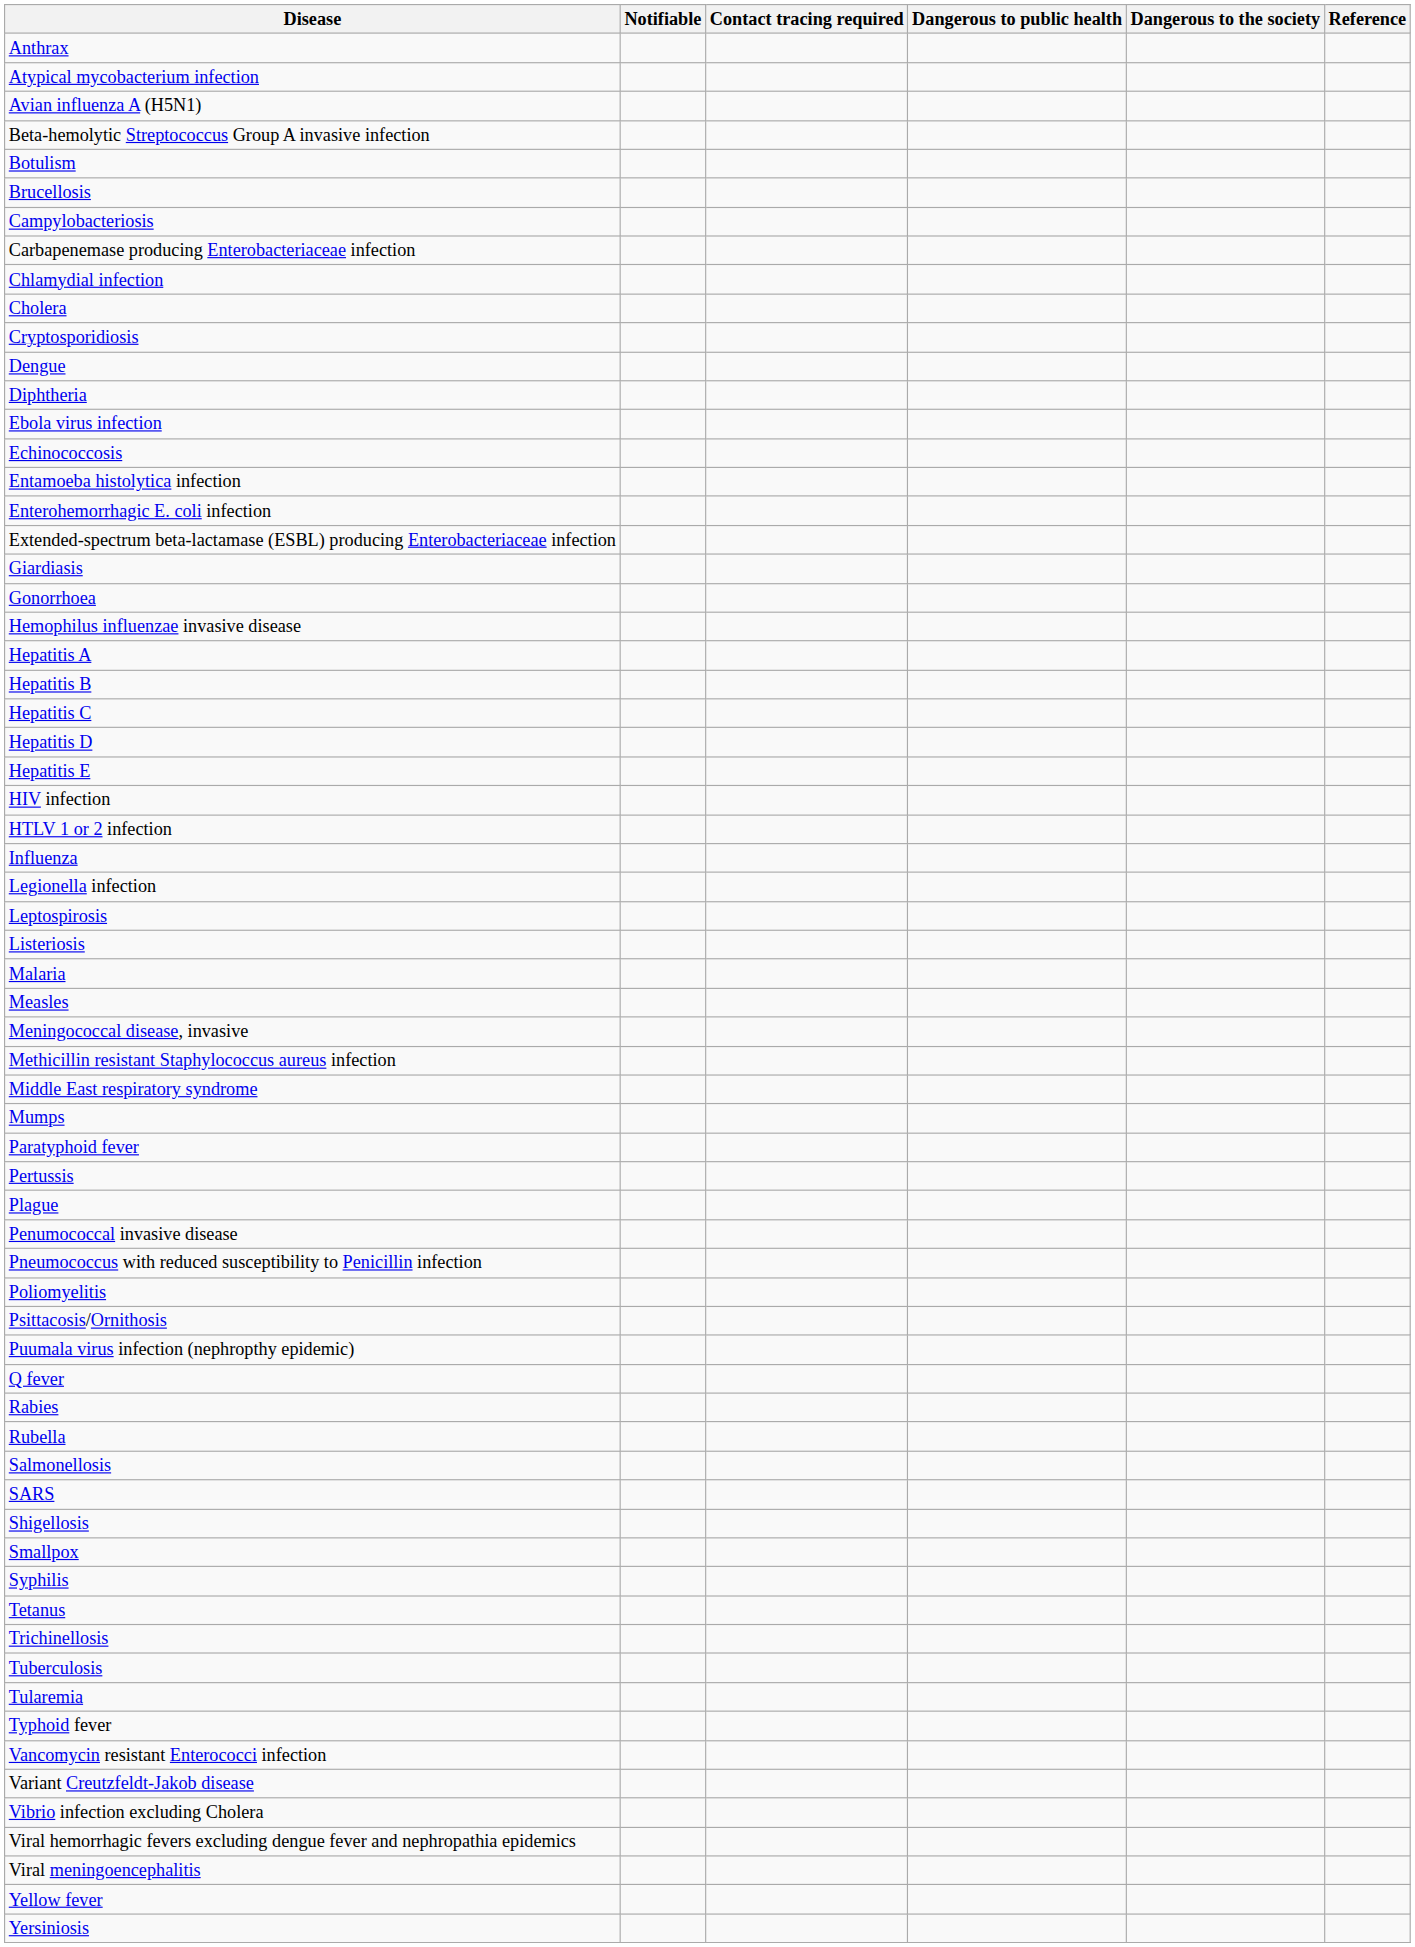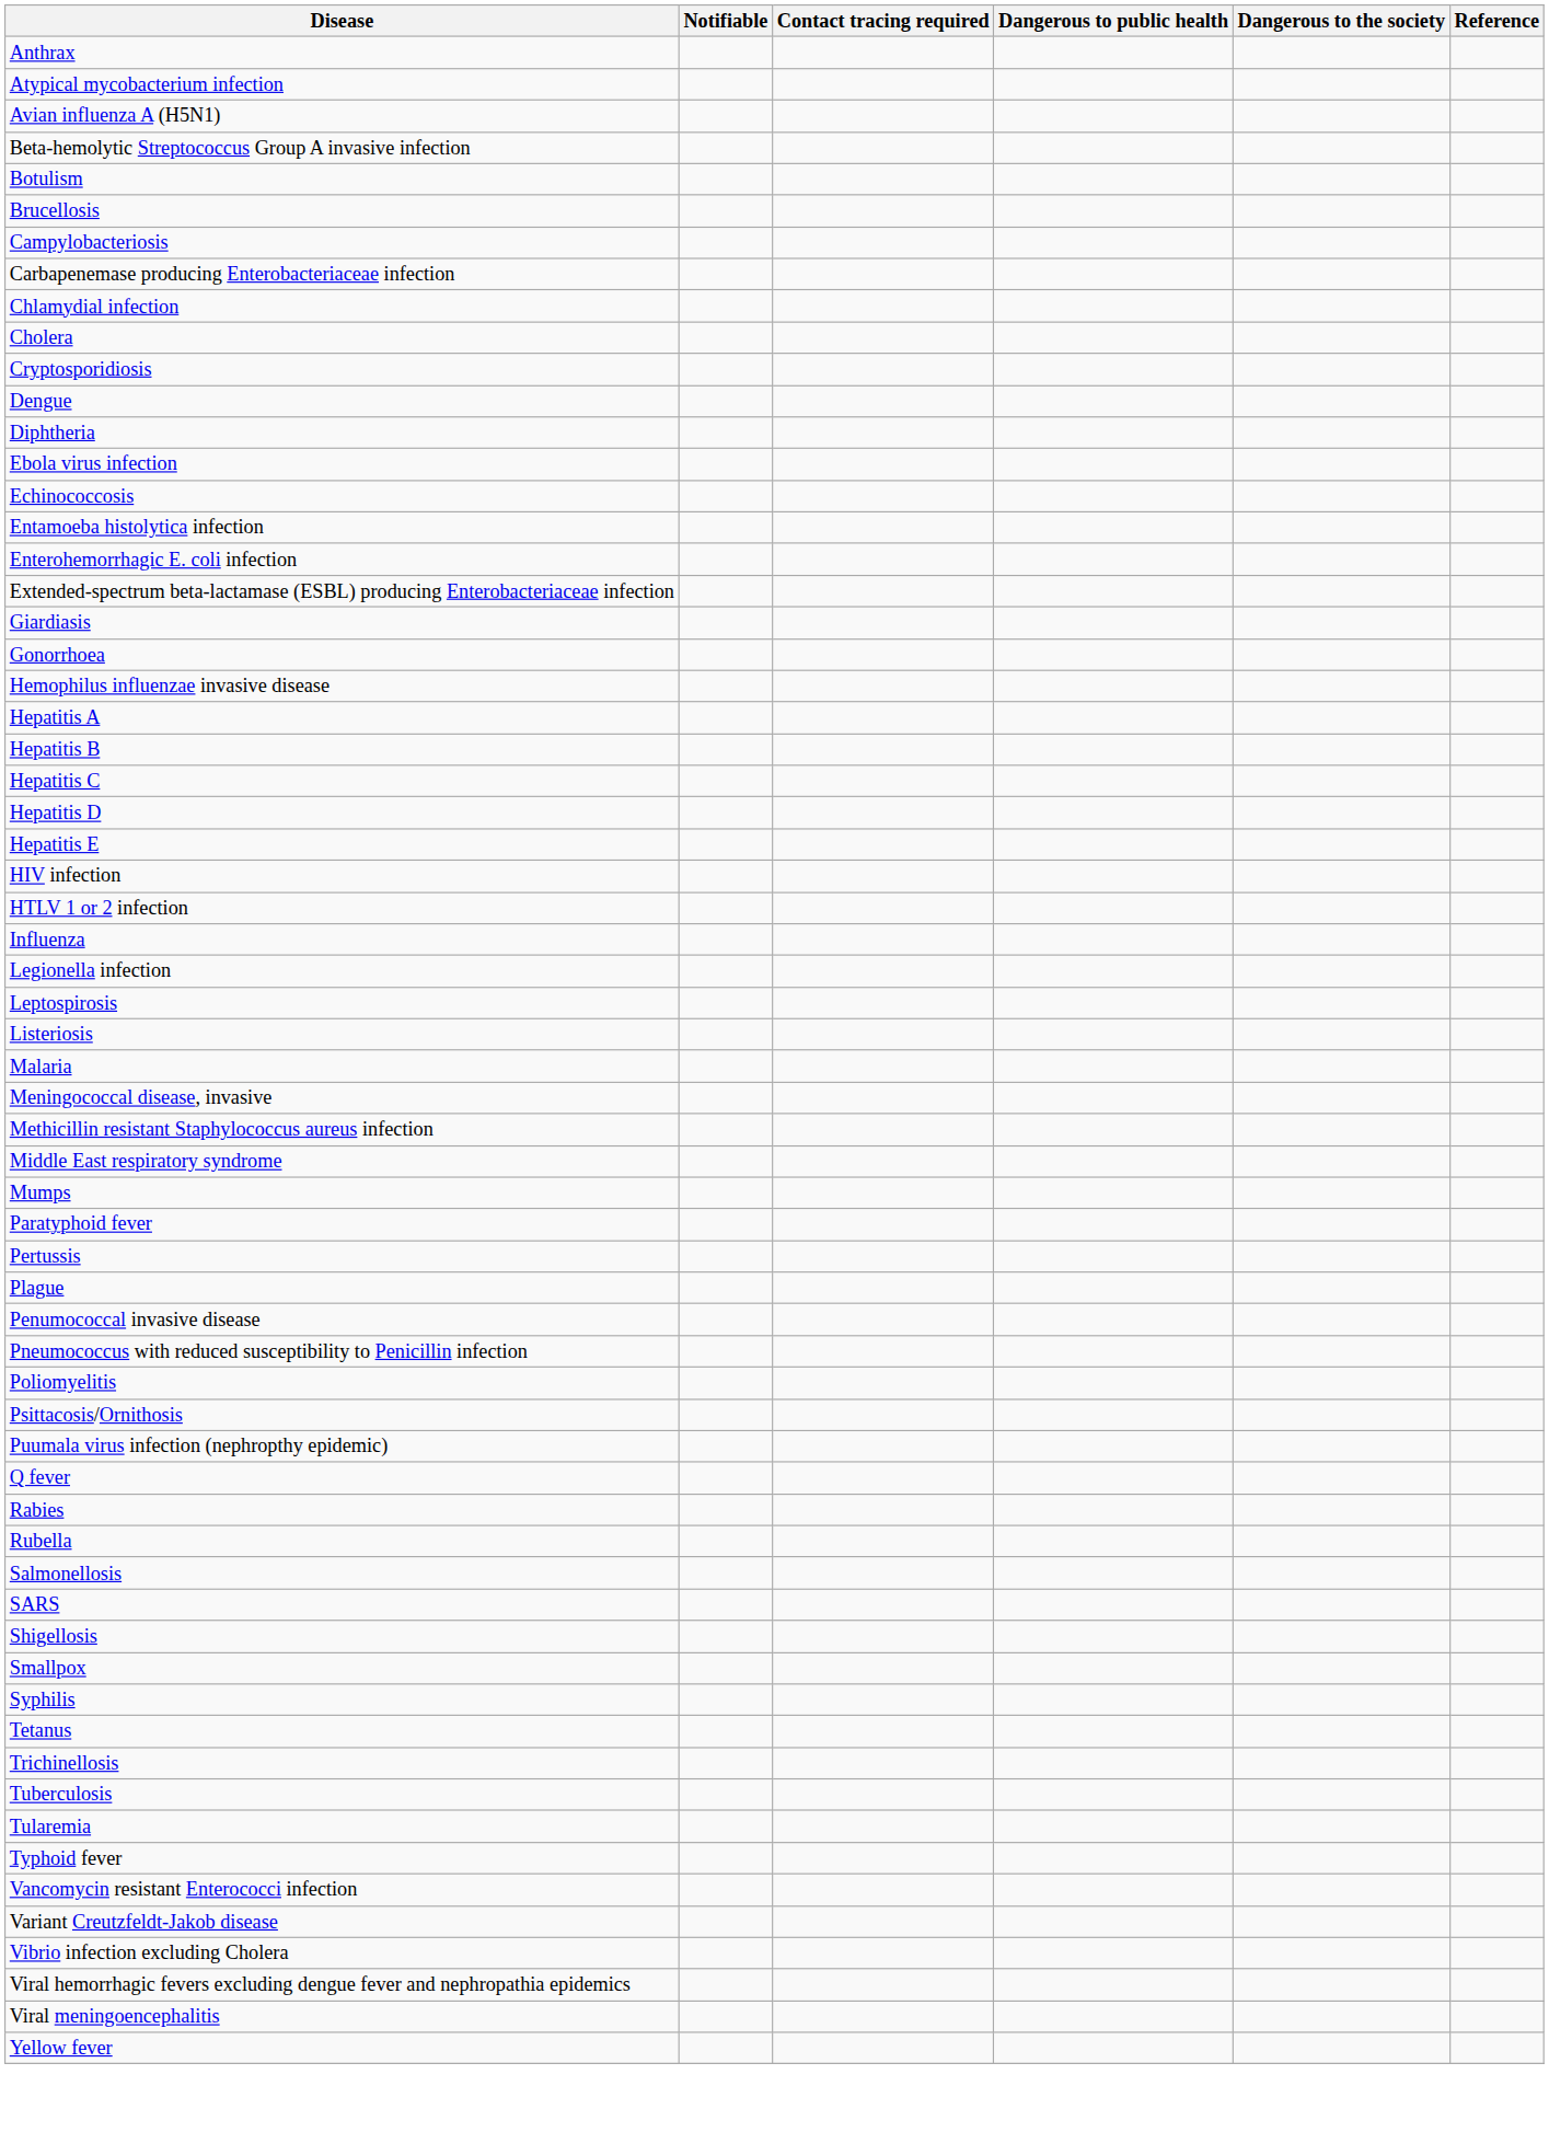 <table class="wikitable sortable">
 <tr>
 <th>Disease</th>
 <th>Notifiable</th>
 <th>Contact tracing required</th>
 <th>Dangerous to public health</th>
 <th>Dangerous to the society</th>
 <th>Reference</th>
 </tr>
 <tr>
 <td><a href='#'>Anthrax</a></td>
 <td></td>
 <td></td>
 <td></td>
 <td></td>
 <td></td>
 </tr>
 <tr>
 <td><a href='#'>Atypical mycobacterium infection</a></td>
 <td></td>
 <td></td>
 <td></td>
 <td></td>
 <td></td>
 </tr>
 <tr>
 <td><a href='#'>Avian influenza A</a> (H5N1)</td>
 <td></td>
 <td></td>
 <td></td>
 <td></td>
 <td></td>
 </tr>
 <tr>
 <td>Beta-hemolytic <a href='#'>Streptococcus</a> Group A invasive infection</td>
 <td></td>
 <td></td>
 <td></td>
 <td></td>
 <td></td>
 </tr>
 <tr>
 <td><a href='#'>Botulism</a></td>
 <td></td>
 <td></td>
 <td></td>
 <td></td>
 <td></td>
 </tr>
 <tr>
 <td><a href='#'>Brucellosis</a></td>
 <td></td>
 <td></td>
 <td></td>
 <td></td>
 <td></td>
 </tr>
 <tr>
 <td><a href='#'>Campylobacteriosis</a></td>
 <td></td>
 <td></td>
 <td></td>
 <td></td>
 <td></td>
 </tr>
 <tr>
 <td>Carbapenemase producing <a href='#'>Enterobacteriaceae</a> infection</td>
 <td></td>
 <td></td>
 <td></td>
 <td></td>
 <td></td>
 </tr>
 <tr>
 <td><a href='#'>Chlamydial infection</a></td>
 <td></td>
 <td></td>
 <td></td>
 <td></td>
 <td></td>
 </tr>
 <tr>
 <td><a href='#'>Cholera</a></td>
 <td></td>
 <td></td>
 <td></td>
 <td></td>
 <td></td>
 </tr>
 <tr>
 <td><a href='#'>Cryptosporidiosis</a></td>
 <td></td>
 <td></td>
 <td></td>
 <td></td>
 <td></td>
 </tr>
 <tr>
 <td><a href='#'>Dengue</a></td>
 <td></td>
 <td></td>
 <td></td>
 <td></td>
 <td></td>
 </tr>
 <tr>
 <td><a href='#'>Diphtheria</a></td>
 <td></td>
 <td></td>
 <td></td>
 <td></td>
 <td></td>
 </tr>
 <tr>
 <td><a href='#'>Ebola virus infection</a></td>
 <td></td>
 <td></td>
 <td></td>
 <td></td>
 <td></td>
 </tr>
 <tr>
 <td><a href='#'>Echinococcosis</a></td>
 <td></td>
 <td></td>
 <td></td>
 <td></td>
 <td></td>
 </tr>
 <tr>
 <td><a href='#'>Entamoeba histolytica</a> infection</td>
 <td></td>
 <td></td>
 <td></td>
 <td></td>
 <td></td>
 </tr>
 <tr>
 <td><a href='#'>Enterohemorrhagic E. coli</a> infection</td>
 <td></td>
 <td></td>
 <td></td>
 <td></td>
 <td></td>
 </tr>
 <tr>
 <td>Extended-spectrum beta-lactamase (ESBL) producing <a href='#'>Enterobacteriaceae</a> infection</td>
 <td></td>
 <td></td>
 <td></td>
 <td></td>
 <td></td>
 </tr>
 <tr>
 <td><a href='#'>Giardiasis</a></td>
 <td></td>
 <td></td>
 <td></td>
 <td></td>
 <td></td>
 </tr>
 <tr>
 <td><a href='#'>Gonorrhoea</a></td>
 <td></td>
 <td></td>
 <td></td>
 <td></td>
 <td></td>
 </tr>
 <tr>
 <td><a href='#'>Hemophilus influenzae</a> invasive disease</td>
 <td></td>
 <td></td>
 <td></td>
 <td></td>
 <td></td>
 </tr>
 <tr>
 <td><a href='#'>Hepatitis A</a></td>
 <td></td>
 <td></td>
 <td></td>
 <td></td>
 <td></td>
 </tr>
 <tr>
 <td><a href='#'>Hepatitis B</a></td>
 <td></td>
 <td></td>
 <td></td>
 <td></td>
 <td></td>
 </tr>
 <tr>
 <td><a href='#'>Hepatitis C</a></td>
 <td></td>
 <td></td>
 <td></td>
 <td></td>
 <td></td>
 </tr>
 <tr>
 <td><a href='#'>Hepatitis D</a></td>
 <td></td>
 <td></td>
 <td></td>
 <td></td>
 <td></td>
 </tr>
 <tr>
 <td><a href='#'>Hepatitis E</a></td>
 <td></td>
 <td></td>
 <td></td>
 <td></td>
 <td></td>
 </tr>
 <tr>
 <td><a href='#'>HIV</a> infection</td>
 <td></td>
 <td></td>
 <td></td>
 <td></td>
 <td></td>
 </tr>
 <tr>
 <td><a href='#'>HTLV 1 or 2</a> infection</td>
 <td></td>
 <td></td>
 <td></td>
 <td></td>
 <td></td>
 </tr>
 <tr>
 <td><a href='#'>Influenza</a></td>
 <td></td>
 <td></td>
 <td></td>
 <td></td>
 <td></td>
 </tr>
 <tr>
 <td><a href='#'>Legionella</a> infection</td>
 <td></td>
 <td></td>
 <td></td>
 <td></td>
 <td></td>
 </tr>
 <tr>
 <td><a href='#'>Leptospirosis</a></td>
 <td></td>
 <td></td>
 <td></td>
 <td></td>
 <td></td>
 </tr>
 <tr>
 <td><a href='#'>Listeriosis</a></td>
 <td></td>
 <td></td>
 <td></td>
 <td></td>
 <td></td>
 </tr>
 <tr>
 <td><a href='#'>Malaria</a></td>
 <td></td>
 <td></td>
 <td></td>
 <td></td>
 <td></td>
 </tr>
 <tr>
-<td><a href='#'>Measles</a></td>
-<td></td>
-<td></td>
-<td></td>
-<td></td>
-<td></td>
-</tr>
-<tr>
 <td><a href='#'>Meningococcal disease</a>, invasive</td>
 <td></td>
 <td></td>
 <td></td>
 <td></td>
 <td></td>
 </tr>
 <tr>
 <td><a href='#'>Methicillin resistant Staphylococcus aureus</a> infection</td>
 <td></td>
 <td></td>
 <td></td>
 <td></td>
 <td></td>
 </tr>
 <tr>
 <td><a href='#'>Middle East respiratory syndrome</a></td>
 <td></td>
 <td></td>
 <td></td>
 <td></td>
 <td></td>
 </tr>
 <tr>
 <td><a href='#'>Mumps</a></td>
 <td></td>
 <td></td>
 <td></td>
 <td></td>
 <td></td>
 </tr>
 <tr>
 <td><a href='#'>Paratyphoid fever</a></td>
 <td></td>
 <td></td>
 <td></td>
 <td></td>
 <td></td>
 </tr>
 <tr>
 <td><a href='#'>Pertussis</a></td>
 <td></td>
 <td></td>
 <td></td>
 <td></td>
 <td></td>
 </tr>
 <tr>
 <td><a href='#'>Plague</a></td>
 <td></td>
 <td></td>
 <td></td>
 <td></td>
 <td></td>
 </tr>
 <tr>
 <td><a href='#'>Penumococcal</a> invasive disease</td>
 <td></td>
 <td></td>
 <td></td>
 <td></td>
 <td></td>
 </tr>
 <tr>
 <td><a href='#'>Pneumococcus</a> with reduced susceptibility to <a href='#'>Penicillin</a> infection</td>
 <td></td>
 <td></td>
 <td></td>
 <td></td>
 <td></td>
 </tr>
 <tr>
 <td><a href='#'>Poliomyelitis</a></td>
 <td></td>
 <td></td>
 <td></td>
 <td></td>
 <td></td>
 </tr>
 <tr>
 <td><a href='#'>Psittacosis</a>/<a href='#'>Ornithosis</a></td>
 <td></td>
 <td></td>
 <td></td>
 <td></td>
 <td></td>
 </tr>
 <tr>
 <td><a href='#'>Puumala virus</a> infection (nephropthy epidemic)</td>
 <td></td>
 <td></td>
 <td></td>
 <td></td>
 <td></td>
 </tr>
 <tr>
 <td><a href='#'>Q fever</a></td>
 <td></td>
 <td></td>
 <td></td>
 <td></td>
 <td></td>
 </tr>
 <tr>
 <td><a href='#'>Rabies</a></td>
 <td></td>
 <td></td>
 <td></td>
 <td></td>
 <td></td>
 </tr>
 <tr>
 <td><a href='#'>Rubella</a></td>
 <td></td>
 <td></td>
 <td></td>
 <td></td>
 <td></td>
 </tr>
 <tr>
 <td><a href='#'>Salmonellosis</a></td>
 <td></td>
 <td></td>
 <td></td>
 <td></td>
 <td></td>
 </tr>
 <tr>
 <td><a href='#'>SARS</a></td>
 <td></td>
 <td></td>
 <td></td>
 <td></td>
 <td></td>
 </tr>
 <tr>
 <td><a href='#'>Shigellosis</a></td>
 <td></td>
 <td></td>
 <td></td>
 <td></td>
 <td></td>
 </tr>
 <tr>
 <td><a href='#'>Smallpox</a></td>
 <td></td>
 <td></td>
 <td></td>
 <td></td>
 <td></td>
 </tr>
 <tr>
 <td><a href='#'>Syphilis</a></td>
 <td></td>
 <td></td>
 <td></td>
 <td></td>
 <td></td>
 </tr>
 <tr>
 <td><a href='#'>Tetanus</a></td>
 <td></td>
 <td></td>
 <td></td>
 <td></td>
 <td></td>
 </tr>
 <tr>
 <td><a href='#'>Trichinellosis</a></td>
 <td></td>
 <td></td>
 <td></td>
 <td></td>
 <td></td>
 </tr>
 <tr>
 <td><a href='#'>Tuberculosis</a></td>
 <td></td>
 <td></td>
 <td></td>
 <td></td>
 <td></td>
 </tr>
 <tr>
 <td><a href='#'>Tularemia</a></td>
 <td></td>
 <td></td>
 <td></td>
 <td></td>
 <td></td>
 </tr>
 <tr>
 <td><a href='#'>Typhoid</a> fever</td>
 <td></td>
 <td></td>
 <td></td>
 <td></td>
 <td></td>
 </tr>
 <tr>
 <td><a href='#'>Vancomycin</a> resistant <a href='#'>Enterococci</a> infection</td>
 <td></td>
 <td></td>
 <td></td>
 <td></td>
 <td></td>
 </tr>
 <tr>
 <td>Variant <a href='#'>Creutzfeldt-Jakob disease</a></td>
 <td></td>
 <td></td>
 <td></td>
 <td></td>
 <td></td>
 </tr>
 <tr>
 <td><a href='#'>Vibrio</a> infection excluding Cholera</td>
 <td></td>
 <td></td>
 <td></td>
 <td></td>
 <td></td>
 </tr>
 <tr>
 <td>Viral hemorrhagic fevers excluding dengue fever and nephropathia epidemics</td>
 <td></td>
 <td></td>
 <td></td>
 <td></td>
 <td></td>
 </tr>
 <tr>
 <td>Viral <a href='#'>meningoencephalitis</a></td>
 <td></td>
 <td></td>
 <td></td>
 <td></td>
 <td></td>
 </tr>
 <tr>
 <td><a href='#'>Yellow fever</a></td>
 <td></td>
 <td></td>
 <td></td>
 <td></td>
 <td></td>
 </tr>
 <tr>
-<td><a href='#'>Yersiniosis</a></td>
-<td></td>
-<td></td>
-<td></td>
-<td></td>
-<td></td>
-</tr>
-<tr>
 </tr>
 </table>
